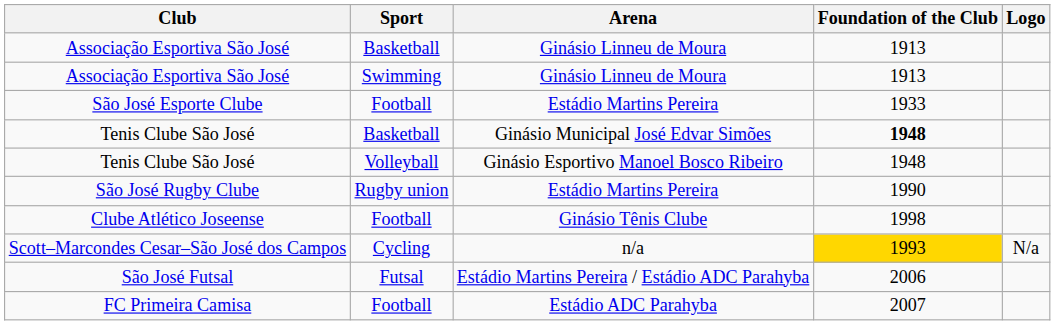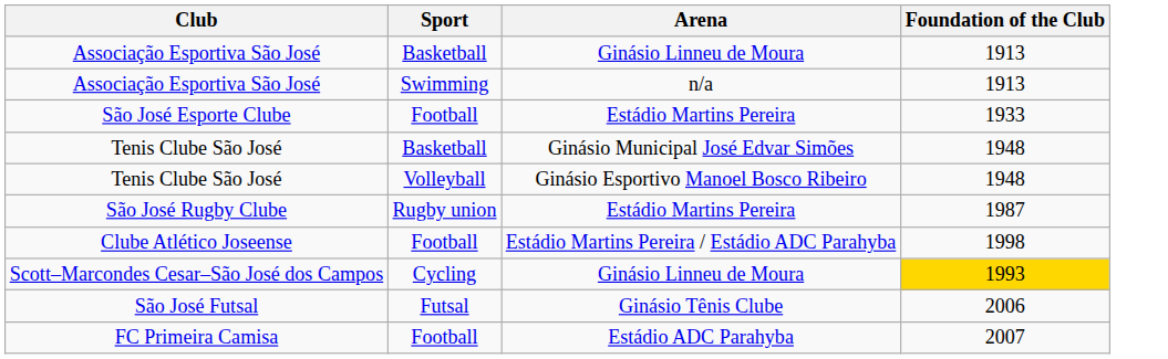 <table class="wikitable">
 <tr>
 <th>Club</th>
 <th>Sport</th>
 <th>Arena</th>
 <th>Foundation of the Club</th>
-<th>Logo</th>
 </tr>
 <tr>
 <td align="center"><a href='#'>Associação Esportiva São José</a></td>
 <td align="center"><a href='#'>Basketball</a></td>
 <td align="center"><a href='#'>Ginásio Linneu de Moura</a></td>
 <td align="center">1913</td>
-<td align="center"></td>
 </tr>
 <tr>
 <td align="center"><a href='#'>Associação Esportiva São José</a></td>
 <td align="center"><a href='#'>Swimming</a></td>
-<td align="center"><a href='#'>Ginásio Linneu de Moura</a></td>
+<td align="center">n/a</td>
 <td align="center">1913</td>
-<td align="center"></td>
 </tr>
 <tr>
 <td align="center"><a href='#'>São José Esporte Clube</a></td>
 <td align="center"><a href='#'>Football</a></td>
 <td align="center"><a href='#'>Estádio Martins Pereira</a></td>
 <td align="center">1933</td>
-<td align="center"></td>
 </tr>
 <tr>
 <td align="center">Tenis Clube São José</td>
 <td align="center"><a href='#'>Basketball</a></td>
 <td align="center">Ginásio Municipal <a href='#'>José Edvar Simões</a></td>
-<td align="center"><strong>1948</strong></td>
-<td align="center"></td>
+<td align="center">1948</td>
 </tr>
 <tr>
 <td align="center">Tenis Clube São José</td>
 <td align="center"><a href='#'>Volleyball</a></td>
 <td align="center">Ginásio Esportivo <a href='#'>Manoel Bosco Ribeiro</a></td>
 <td align="center">1948</td>
-<td align="center"></td>
 </tr>
 <tr>
 <td align="center"><a href='#'>São José Rugby Clube</a></td>
 <td align="center"><a href='#'>Rugby union</a></td>
 <td align="center"><a href='#'>Estádio Martins Pereira</a></td>
-<td align="center">1990</td>
-<td align="center"></td>
+<td align="center">1987</td>
 </tr>
 <tr>
 <td align="center"><a href='#'>Clube Atlético Joseense</a></td>
 <td align="center"><a href='#'>Football</a></td>
-<td align="center"><a href='#'>Ginásio Tênis Clube</a></td>
+<td align="center"><a href='#'>Estádio Martins Pereira</a> / <a href='#'>Estádio ADC Parahyba</a></td>
 <td align="center">1998</td>
-<td align="center"></td>
 </tr>
 <tr>
 <td align="center"><a href='#'>Scott–Marcondes Cesar–São José dos Campos</a></td>
 <td align="center"><a href='#'>Cycling</a></td>
-<td align="center">n/a</td>
+<td align="center"><a href='#'>Ginásio Linneu de Moura</a></td>
 <td align="center" style="background: gold;">1993</td>
-<td align="center">N/a</td>
 </tr>
 <tr>
 <td align="center"><a href='#'>São José Futsal</a></td>
 <td align="center"><a href='#'>Futsal</a></td>
-<td align="center"><a href='#'>Estádio Martins Pereira</a> / <a href='#'>Estádio ADC Parahyba</a></td>
+<td align="center"><a href='#'>Ginásio Tênis Clube</a></td>
 <td align="center">2006</td>
-<td align="center"></td>
 </tr>
 <tr>
 <td align="center"><a href='#'>FC Primeira Camisa</a></td>
 <td align="center"><a href='#'>Football</a></td>
 <td align="center"><a href='#'>Estádio ADC Parahyba</a></td>
 <td align="center">2007</td>
-<td align="center"></td>
 </tr>
 </table>
